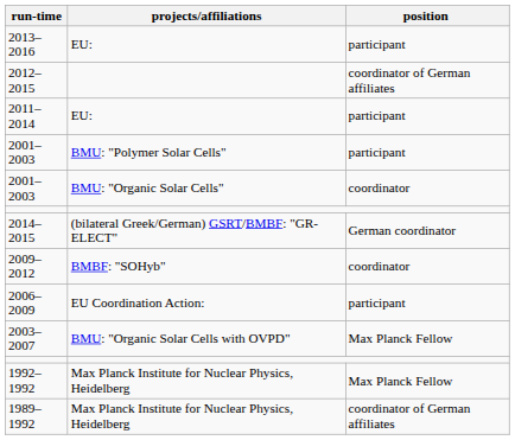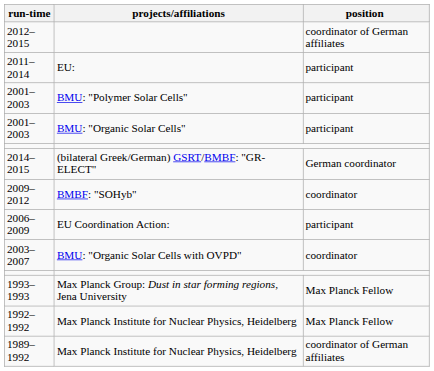 <table class="wikitable mw-collapsible mw-collapsed">
 <tr>
 <th>run-time</th>
 <th>projects/affiliations</th>
 <th>position </th>
-</tr>
-<tr>
-<td>2013–2016</td>
-<td>EU: </td>
-<td>participant</td>
 </tr>
 <tr>
 <td>2012–2015</td>
 <td></td>
 <td>coordinator of German affiliates</td>
 </tr>
 <tr>
 <td>2011–2014</td>
 <td>EU: </td>
 <td>participant</td>
 </tr>
 <tr>
 <td>2001–2003</td>
 <td><a href='#'>BMU</a>: "Polymer Solar Cells"</td>
 <td>participant</td>
 </tr>
 <tr>
 <td>2001–2003</td>
 <td><a href='#'>BMU</a>: "Organic Solar Cells"</td>
-<td>coordinator</td>
+<td>participant</td>
 </tr>
 <tr>
 <td></td>
 </tr>
 <tr>
 <td>2014–2015</td>
 <td>(bilateral Greek/German) <a href='#'>GSRT</a>/<a href='#'>BMBF</a>: "GR-ELECT"</td>
 <td>German coordinator</td>
 </tr>
 <tr>
 <td>2009–2012</td>
 <td><a href='#'>BMBF</a>: "SOHyb"</td>
 <td>coordinator</td>
 </tr>
 <tr>
 <td>2006–2009</td>
 <td>EU Coordination Action: </td>
 <td>participant</td>
 </tr>
 <tr>
 <td>2003–2007</td>
 <td><a href='#'>BMU</a>: "Organic Solar Cells with OVPD"</td>
-<td>Max Planck Fellow</td>
+<td>coordinator</td>
 </tr>
 <tr>
 <td></td>
+</tr>
+<tr>
+<td>1993–1993</td>
+<td>Max Planck Group: <em>Dust in star forming regions</em>, Jena University</td>
+<td>Max Planck Fellow</td>
 </tr>
 <tr>
 <td>1992–1992</td>
 <td>Max Planck Institute for Nuclear Physics, Heidelberg</td>
 <td>Max Planck Fellow</td>
 </tr>
 <tr>
 <td>1989–1992</td>
 <td>Max Planck Institute for Nuclear Physics, Heidelberg</td>
 <td>coordinator of German affiliates</td>
 </tr>
 </table>
